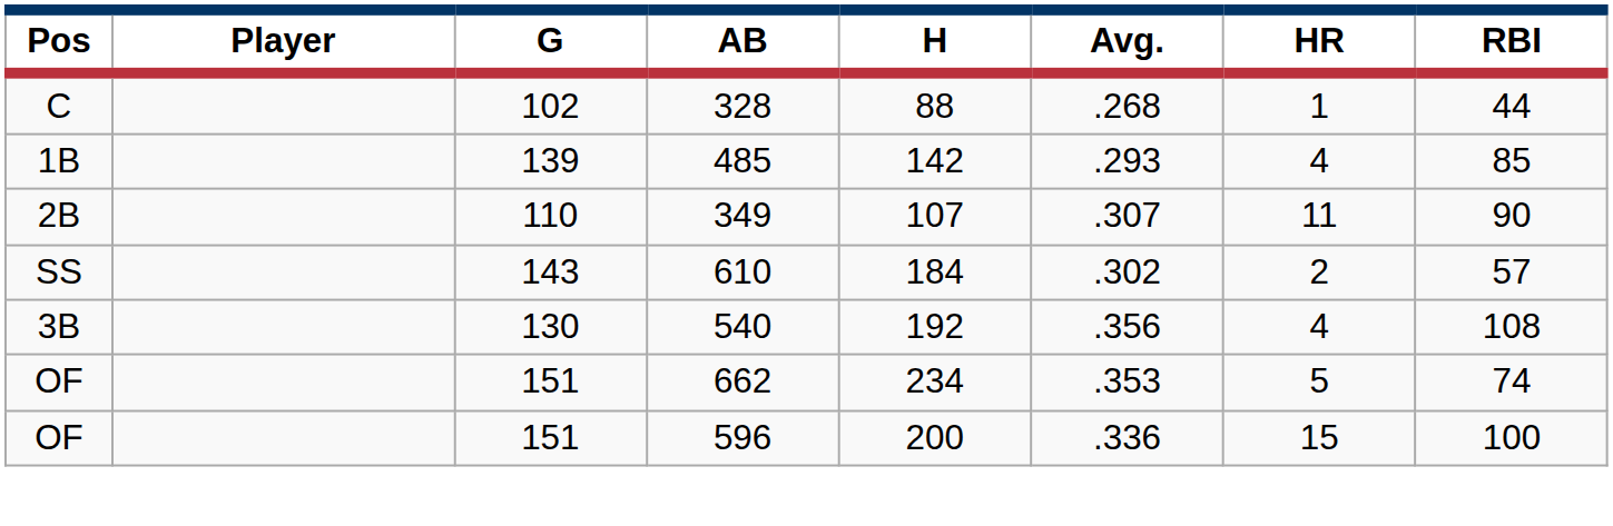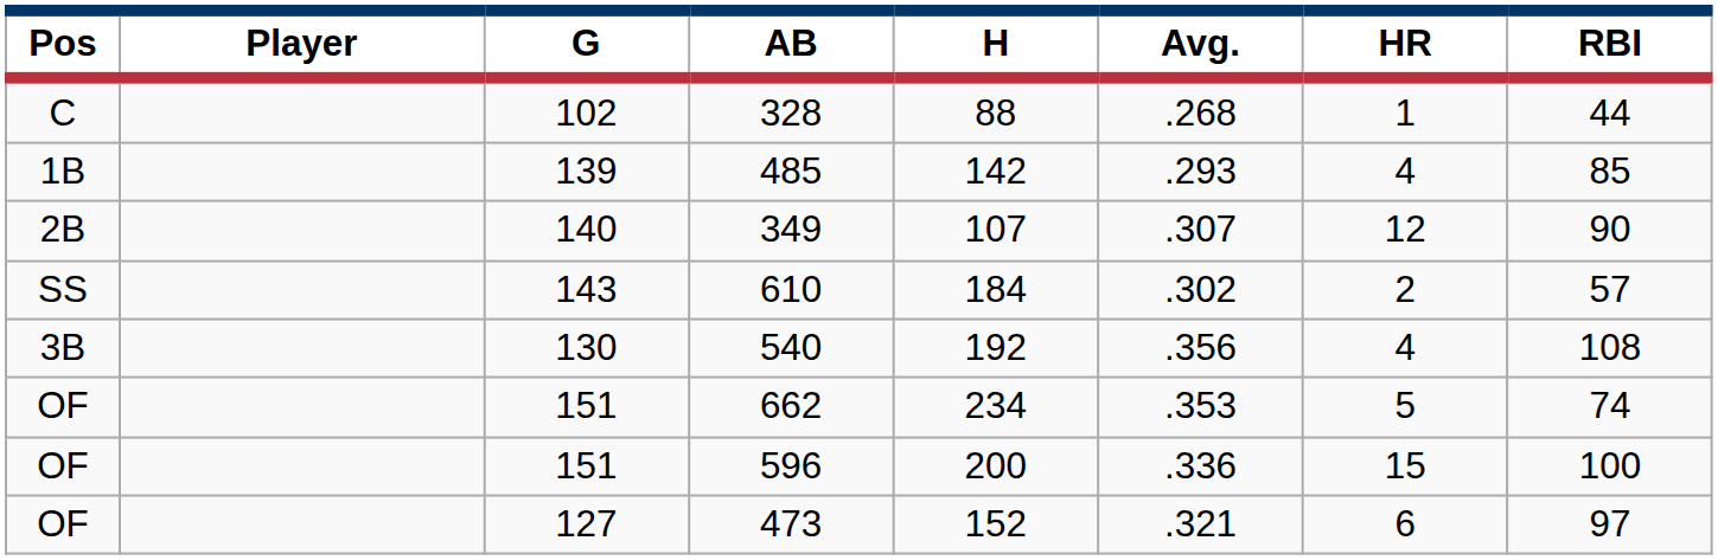 <table class="wikitable sortable">
 <tr>
 <th style="background:#FFFFFF; border-top:#023465 5px solid; border-bottom:#ba313c 5px solid;" width="5%">Pos</th>
 <th style="background:#FFFFFF; border-top:#023465 5px solid; border-bottom:#ba313c 5px solid;" width="16%">Player</th>
 <th style="background:#FFFFFF; border-top:#023465 5px solid; border-bottom:#ba313c 5px solid;" width="9%">G</th>
 <th style="background:#FFFFFF; border-top:#023465 5px solid; border-bottom:#ba313c 5px solid;" width="9%">AB</th>
 <th style="background:#FFFFFF; border-top:#023465 5px solid; border-bottom:#ba313c 5px solid;" width="9%">H</th>
 <th style="background:#FFFFFF; border-top:#023465 5px solid; border-bottom:#ba313c 5px solid;" width="9%">Avg.</th>
 <th style="background:#FFFFFF; border-top:#023465 5px solid; border-bottom:#ba313c 5px solid;" width="9%">HR</th>
 <th style="background:#FFFFFF; border-top:#023465 5px solid; border-bottom:#ba313c 5px solid;" width="9%">RBI</th>
 </tr>
 <tr align="center">
 <td>C</td>
 <td></td>
 <td>102</td>
 <td>328</td>
 <td>88</td>
 <td>.268</td>
 <td>1</td>
 <td>44</td>
 </tr>
 <tr align="center">
 <td>1B</td>
 <td></td>
 <td>139</td>
 <td>485</td>
 <td>142</td>
 <td>.293</td>
 <td>4</td>
 <td>85</td>
 </tr>
 <tr align="center">
 <td>2B</td>
 <td></td>
-<td>110</td>
+<td>140</td>
 <td>349</td>
 <td>107</td>
 <td>.307</td>
-<td>11</td>
+<td>12</td>
 <td>90</td>
 </tr>
 <tr align="center">
 <td>SS</td>
 <td></td>
 <td>143</td>
 <td>610</td>
 <td>184</td>
 <td>.302</td>
 <td>2</td>
 <td>57</td>
 </tr>
 <tr align="center">
 <td>3B</td>
 <td></td>
 <td>130</td>
 <td>540</td>
 <td>192</td>
 <td>.356</td>
 <td>4</td>
 <td>108</td>
 </tr>
 <tr align="center">
 <td>OF</td>
 <td></td>
 <td>151</td>
 <td>662</td>
 <td>234</td>
 <td>.353</td>
 <td>5</td>
 <td>74</td>
 </tr>
 <tr align="center">
 <td>OF</td>
 <td></td>
 <td>151</td>
 <td>596</td>
 <td>200</td>
 <td>.336</td>
 <td>15</td>
 <td>100</td>
 </tr>
+<tr align="center">
+<td>OF</td>
+<td></td>
+<td>127</td>
+<td>473</td>
+<td>152</td>
+<td>.321</td>
+<td>6</td>
+<td>97</td>
+</tr>
 </table>
